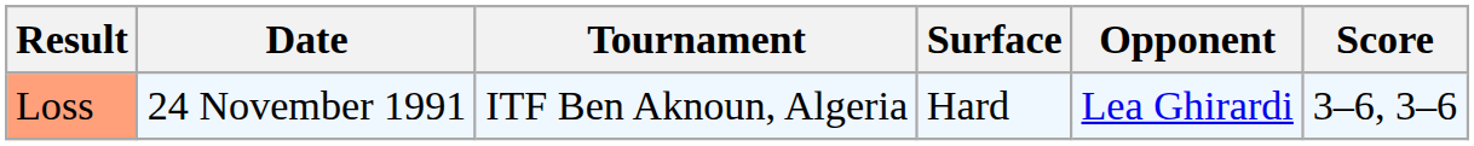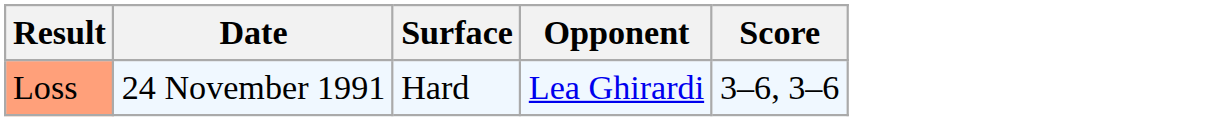 <table class="sortable wikitable" style=font-size:97%>
 <tr>
 <th>Result</th>
 <th>Date</th>
-<th>Tournament</th>
 <th>Surface</th>
 <th>Opponent</th>
 <th class="unsortable">Score</th>
 </tr>
 <tr bgcolor="#f0f8ff">
 <td style="background:#ffa07a;">Loss</td>
 <td>24 November 1991</td>
-<td>ITF Ben Aknoun, Algeria</td>
 <td>Hard</td>
 <td> <a href='#'>Lea Ghirardi</a></td>
 <td>3–6, 3–6</td>
 </tr>
 </table>
